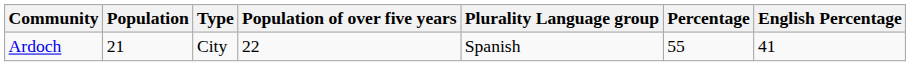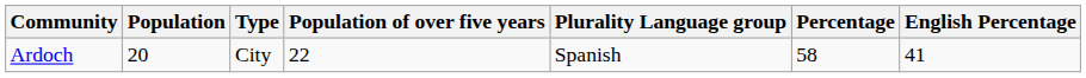 <table class="wikitable sortable">
 <tr>
 <th>Community</th>
 <th>Population</th>
 <th>Type</th>
 <th>Population of over five years</th>
 <th>Plurality Language group</th>
 <th>Percentage</th>
 <th>English Percentage</th>
 </tr>
 <tr>
 <td><a href='#'>Ardoch</a></td>
-<td>21</td>
+<td>20</td>
 <td>City</td>
 <td>22</td>
 <td>Spanish</td>
-<td>55</td>
+<td>58</td>
 <td>41</td>
 </tr>
 </table>
